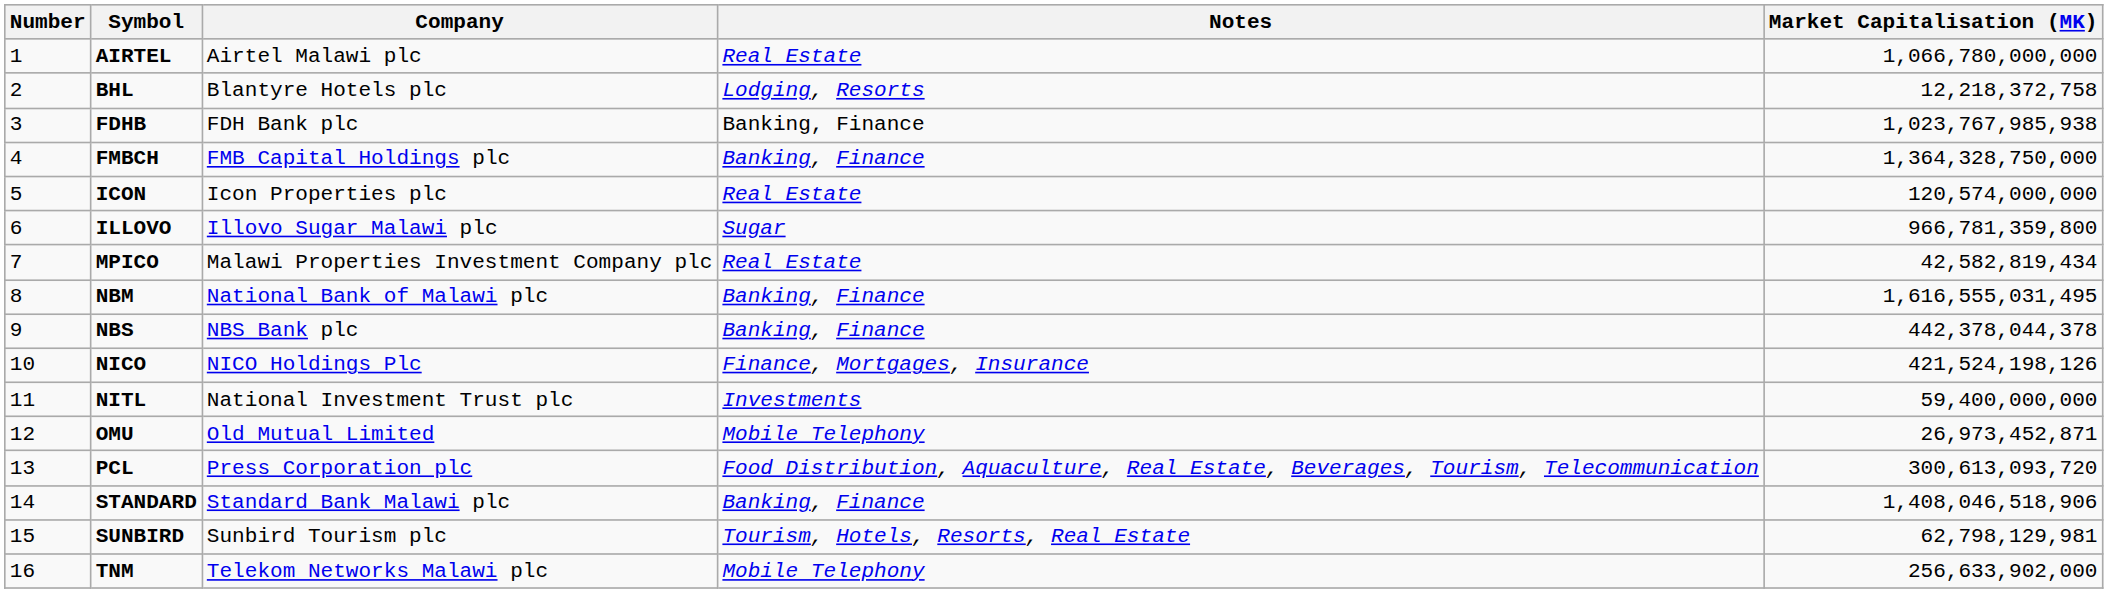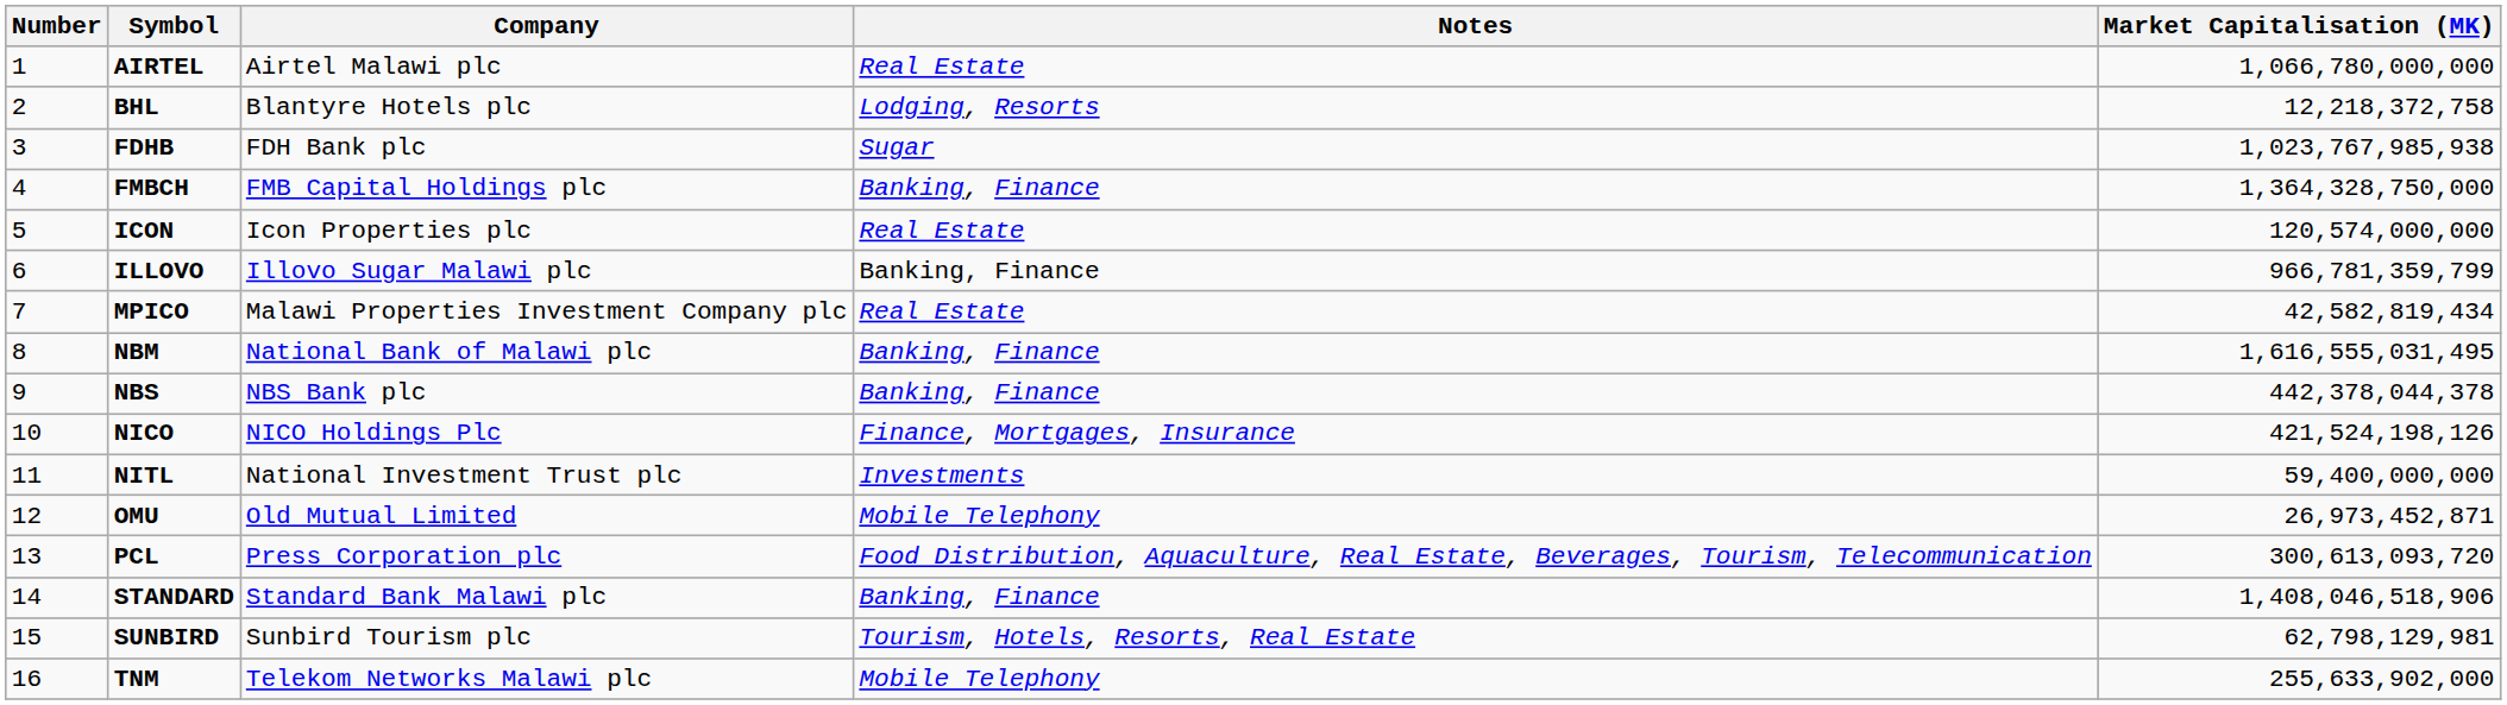 <table class="wikitable">
 <tr>
 <th>Number</th>
 <th>Symbol</th>
 <th>Company</th>
 <th>Notes</th>
 <th>Market Capitalisation (<a href='#'>MK</a>)</th>
 </tr>
 <tr>
 <td>1</td>
 <td><strong>AIRTEL</strong></td>
 <td>Airtel Malawi plc</td>
 <td><em><a href='#'>Real Estate</a></em></td>
 <td align=Right>1,066,780,000,000</td>
 </tr>
 <tr>
 <td>2</td>
 <td><strong>BHL</strong></td>
 <td>Blantyre Hotels plc</td>
 <td><em><a href='#'>Lodging</a>, <a href='#'>Resorts</a></em></td>
 <td align=Right>12,218,372,758</td>
 </tr>
 <tr>
 <td>3</td>
 <td><strong>FDHB</strong></td>
 <td>FDH Bank plc</td>
-<td>Banking, Finance</td>
+<td><em><a href='#'>Sugar</a></em></td>
 <td align=Right>1,023,767,985,938</td>
 </tr>
 <tr>
 <td>4</td>
 <td><strong>FMBCH</strong></td>
 <td><a href='#'>FMB Capital Holdings</a> plc</td>
 <td><em><a href='#'>Banking</a>, <a href='#'>Finance</a></em></td>
 <td align=Right>1,364,328,750,000</td>
 </tr>
 <tr>
 <td>5</td>
 <td><strong>ICON</strong></td>
 <td>Icon Properties plc</td>
 <td><em><a href='#'>Real Estate</a></em></td>
 <td align=Right>120,574,000,000</td>
 </tr>
 <tr>
 <td>6</td>
 <td><strong>ILLOVO</strong></td>
 <td><a href='#'>Illovo Sugar Malawi</a> plc</td>
-<td><em><a href='#'>Sugar</a></em></td>
-<td align=Right>966,781,359,800</td>
+<td>Banking, Finance</td>
+<td align=Right>966,781,359,799</td>
 </tr>
 <tr>
 <td>7</td>
 <td><strong>MPICO</strong></td>
 <td>Malawi Properties Investment Company plc</td>
 <td><em><a href='#'>Real Estate</a></em></td>
 <td align=Right>42,582,819,434</td>
 </tr>
 <tr>
 <td>8</td>
 <td><strong>NBM</strong></td>
 <td><a href='#'>National Bank of Malawi</a> plc</td>
 <td><em><a href='#'>Banking</a>, <a href='#'>Finance</a></em></td>
 <td align=Right>1,616,555,031,495</td>
 </tr>
 <tr>
 <td>9</td>
 <td><strong>NBS</strong></td>
 <td><a href='#'>NBS Bank</a> plc</td>
 <td><em><a href='#'>Banking</a>, <a href='#'>Finance</a></em></td>
 <td align=Right>442,378,044,378</td>
 </tr>
 <tr>
 <td>10</td>
 <td><strong>NICO</strong></td>
 <td><a href='#'>NICO Holdings Plc</a></td>
 <td><em><a href='#'>Finance</a>, <a href='#'>Mortgages</a>, <a href='#'>Insurance</a></em></td>
 <td align=Right>421,524,198,126</td>
 </tr>
 <tr>
 <td>11</td>
 <td><strong>NITL</strong></td>
 <td>National Investment Trust plc</td>
 <td><em><a href='#'>Investments</a></em></td>
 <td align=Right>59,400,000,000</td>
 </tr>
 <tr>
 <td>12</td>
 <td><strong>OMU</strong></td>
 <td><a href='#'>Old Mutual Limited</a></td>
 <td><em><a href='#'>Mobile Telephony</a></em></td>
 <td align=Right>26,973,452,871</td>
 </tr>
 <tr>
 <td>13</td>
 <td><strong>PCL</strong></td>
 <td><a href='#'>Press Corporation plc</a></td>
 <td><em><a href='#'>Food Distribution</a>, <a href='#'>Aquaculture</a>, <a href='#'>Real Estate</a>, <a href='#'>Beverages</a>, <a href='#'>Tourism</a>, <a href='#'>Telecommunication</a></em></td>
 <td align=Right>300,613,093,720</td>
 </tr>
 <tr>
 <td>14</td>
 <td><strong>STANDARD</strong></td>
 <td><a href='#'>Standard Bank Malawi</a> plc</td>
 <td><em><a href='#'>Banking</a>, <a href='#'>Finance</a></em></td>
 <td align=Right>1,408,046,518,906</td>
 </tr>
 <tr>
 <td>15</td>
 <td><strong>SUNBIRD</strong></td>
 <td>Sunbird Tourism plc</td>
 <td><em><a href='#'>Tourism</a>, <a href='#'>Hotels</a>, <a href='#'>Resorts</a>, <a href='#'>Real Estate</a></em></td>
 <td align=Right>62,798,129,981</td>
 </tr>
 <tr>
 <td>16</td>
 <td><strong>TNM</strong></td>
 <td><a href='#'>Telekom Networks Malawi</a> plc</td>
 <td><em><a href='#'>Mobile Telephony</a></em></td>
-<td align=Right>256,633,902,000</td>
+<td align=Right>255,633,902,000</td>
 </tr>
 </table>
